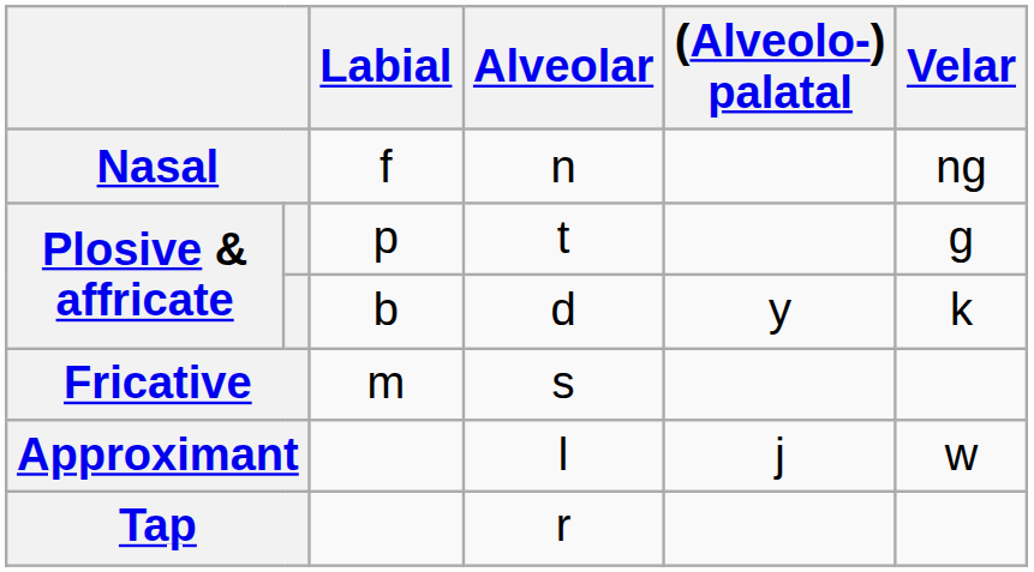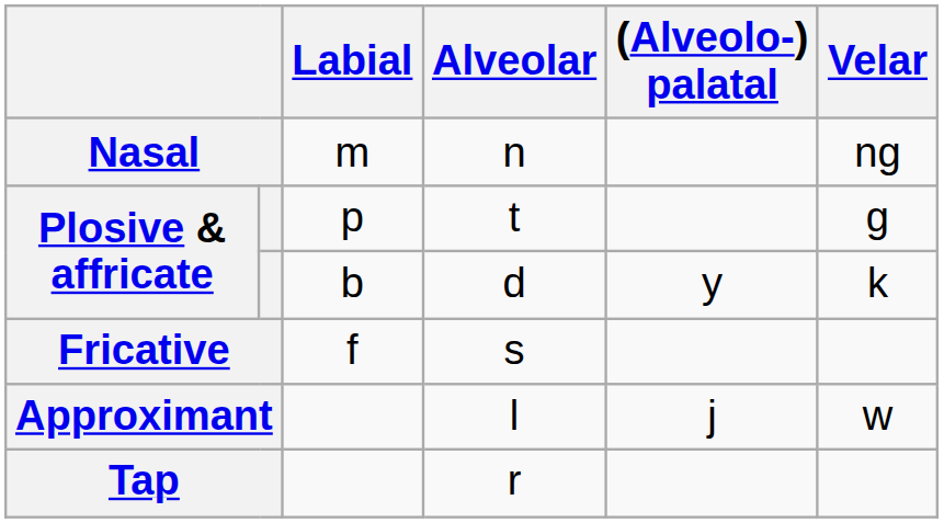 <table class="wikitable" style="text-align:center;">
 <tr>
 <th colspan="2"></th>
 <th><a href='#'>Labial</a></th>
 <th><a href='#'>Alveolar</a></th>
 <th>(<a href='#'>Alveolo-</a>)<br><a href='#'>palatal</a></th>
 <th><a href='#'>Velar</a></th>
 </tr>
 <tr>
 <th colspan="2"><a href='#'>Nasal</a></th>
-<td>f </td>
+<td>m </td>
 <td>n </td>
 <td></td>
 <td>ng </td>
 </tr>
 <tr>
 <th rowspan="2"><a href='#'>Plosive</a> &<br><a href='#'>affricate</a></th>
 <th></th>
 <td>p </td>
 <td>t </td>
 <td></td>
 <td>g </td>
 </tr>
 <tr>
 <th></th>
 <td>b </td>
 <td>d </td>
 <td>y </td>
 <td>k </td>
 </tr>
 <tr>
 <th colspan="2"><a href='#'>Fricative</a></th>
-<td>m </td>
+<td>f </td>
 <td>s </td>
 <td></td>
 <td></td>
 </tr>
 <tr>
 <th colspan="2"><a href='#'>Approximant</a></th>
 <td></td>
 <td>l </td>
 <td>j </td>
 <td>w </td>
 </tr>
 <tr>
 <th colspan="2"><a href='#'>Tap</a></th>
 <td></td>
 <td>r </td>
 <td></td>
 <td></td>
 </tr>
 </table>
